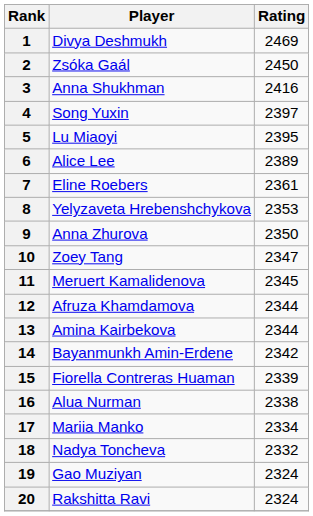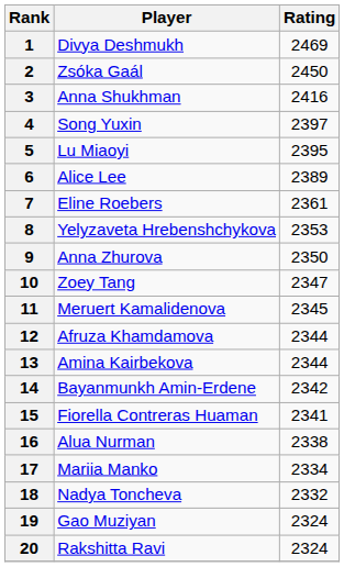 <table class="wikitable">
 <tr>
 <th>Rank</th>
 <th>Player</th>
 <th>Rating</th>
 </tr>
 <tr>
 <th>1</th>
 <td> <a href='#'>Divya Deshmukh</a></td>
 <td style='text-align:center'>2469</td>
 </tr>
 <tr>
 <th>2</th>
 <td> <a href='#'>Zsóka Gaál</a></td>
 <td style='text-align:center'>2450</td>
 </tr>
 <tr>
 <th>3</th>
 <td> <a href='#'>Anna Shukhman</a></td>
 <td style='text-align:center'>2416</td>
 </tr>
 <tr>
 <th>4</th>
 <td> <a href='#'>Song Yuxin</a></td>
 <td style='text-align:center'>2397</td>
 </tr>
 <tr>
 <th>5</th>
 <td> <a href='#'>Lu Miaoyi</a></td>
 <td style='text-align:center'>2395</td>
 </tr>
 <tr>
 <th>6</th>
 <td> <a href='#'>Alice Lee</a></td>
 <td style='text-align:center'>2389</td>
 </tr>
 <tr>
 <th>7</th>
 <td> <a href='#'>Eline Roebers</a></td>
 <td style='text-align:center'>2361</td>
 </tr>
 <tr>
 <th>8</th>
 <td> <a href='#'>Yelyzaveta Hrebenshchykova</a></td>
 <td style='text-align:center'>2353</td>
 </tr>
 <tr>
 <th>9</th>
 <td> <a href='#'>Anna Zhurova</a></td>
 <td style='text-align:center'>2350</td>
 </tr>
 <tr>
 <th>10</th>
 <td> <a href='#'>Zoey Tang</a></td>
 <td style='text-align:center'>2347</td>
 </tr>
 <tr>
 <th>11</th>
 <td> <a href='#'>Meruert Kamalidenova</a></td>
 <td style='text-align:center'>2345</td>
 </tr>
 <tr>
 <th>12</th>
 <td> <a href='#'>Afruza Khamdamova</a></td>
 <td style='text-align:center'>2344</td>
 </tr>
 <tr>
 <th>13</th>
 <td> <a href='#'>Amina Kairbekova</a></td>
 <td style='text-align:center'>2344</td>
 </tr>
 <tr>
 <th>14</th>
 <td> <a href='#'>Bayanmunkh Amin-Erdene</a></td>
 <td style='text-align:center'>2342</td>
 </tr>
 <tr>
 <th>15</th>
 <td> <a href='#'>Fiorella Contreras Huaman</a></td>
-<td style='text-align:center'>2339</td>
+<td style='text-align:center'>2341</td>
 </tr>
 <tr>
 <th>16</th>
 <td> <a href='#'>Alua Nurman</a></td>
 <td style='text-align:center'>2338</td>
 </tr>
 <tr>
 <th>17</th>
 <td> <a href='#'>Mariia Manko</a></td>
 <td style='text-align:center'>2334</td>
 </tr>
 <tr>
 <th>18</th>
 <td> <a href='#'>Nadya Toncheva</a></td>
 <td style='text-align:center'>2332</td>
 </tr>
 <tr>
 <th>19</th>
 <td> <a href='#'>Gao Muziyan</a></td>
 <td style='text-align:center'>2324</td>
 </tr>
 <tr>
 <th>20</th>
 <td> <a href='#'>Rakshitta Ravi</a></td>
 <td style='text-align:center'>2324</td>
 </tr>
 <tr>
 </tr>
 </table>
